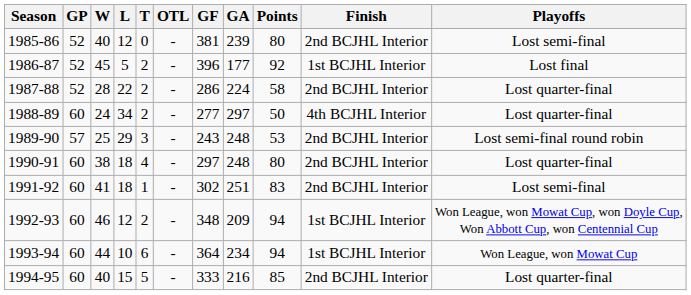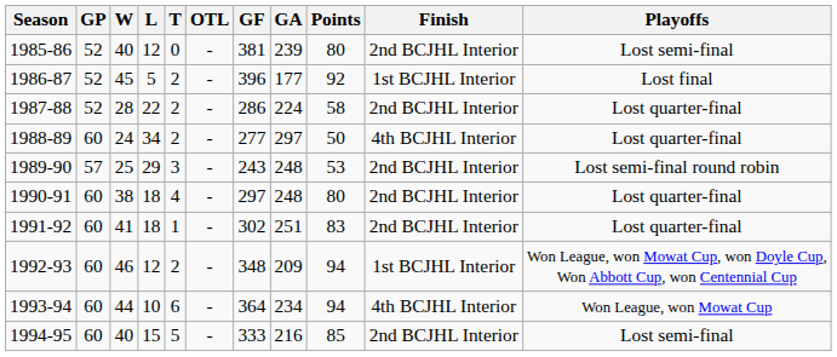 <table class="wikitable" style="text-align:center">
 <tr>
 <th>Season</th>
 <th>GP</th>
 <th>W</th>
 <th>L</th>
 <th>T</th>
 <th>OTL</th>
 <th>GF</th>
 <th>GA</th>
 <th>Points</th>
 <th>Finish</th>
 <th>Playoffs</th>
 </tr>
 <tr>
 <td>1985-86</td>
 <td>52</td>
 <td>40</td>
 <td>12</td>
 <td>0</td>
 <td>-</td>
 <td>381</td>
 <td>239</td>
 <td>80</td>
 <td>2nd BCJHL Interior</td>
 <td>Lost semi-final</td>
 </tr>
 <tr>
 <td>1986-87</td>
 <td>52</td>
 <td>45</td>
 <td>5</td>
 <td>2</td>
 <td>-</td>
 <td>396</td>
 <td>177</td>
 <td>92</td>
 <td>1st BCJHL Interior</td>
 <td>Lost final</td>
 </tr>
 <tr>
 <td>1987-88</td>
 <td>52</td>
 <td>28</td>
 <td>22</td>
 <td>2</td>
 <td>-</td>
 <td>286</td>
 <td>224</td>
 <td>58</td>
 <td>2nd BCJHL Interior</td>
 <td>Lost quarter-final</td>
 </tr>
 <tr>
 <td>1988-89</td>
 <td>60</td>
 <td>24</td>
 <td>34</td>
 <td>2</td>
 <td>-</td>
 <td>277</td>
 <td>297</td>
 <td>50</td>
 <td>4th BCJHL Interior</td>
 <td>Lost quarter-final</td>
 </tr>
 <tr>
 <td>1989-90</td>
 <td>57</td>
 <td>25</td>
 <td>29</td>
 <td>3</td>
 <td>-</td>
 <td>243</td>
 <td>248</td>
 <td>53</td>
 <td>2nd BCJHL Interior</td>
 <td>Lost semi-final round robin</td>
 </tr>
 <tr>
 <td>1990-91</td>
 <td>60</td>
 <td>38</td>
 <td>18</td>
 <td>4</td>
 <td>-</td>
 <td>297</td>
 <td>248</td>
 <td>80</td>
 <td>2nd BCJHL Interior</td>
 <td>Lost quarter-final</td>
 </tr>
 <tr>
 <td>1991-92</td>
 <td>60</td>
 <td>41</td>
 <td>18</td>
 <td>1</td>
 <td>-</td>
 <td>302</td>
 <td>251</td>
 <td>83</td>
 <td>2nd BCJHL Interior</td>
-<td>Lost semi-final</td>
+<td>Lost quarter-final</td>
 </tr>
 <tr>
 <td>1992-93</td>
 <td>60</td>
 <td>46</td>
 <td>12</td>
 <td>2</td>
 <td>-</td>
 <td>348</td>
 <td>209</td>
 <td>94</td>
 <td>1st BCJHL Interior</td>
 <td><small>Won League, won <a href='#'>Mowat Cup</a>, won <a href='#'>Doyle Cup</a>,<br>Won <a href='#'>Abbott Cup</a>, won <a href='#'>Centennial Cup</a></small></td>
 </tr>
 <tr>
 <td>1993-94</td>
 <td>60</td>
 <td>44</td>
 <td>10</td>
 <td>6</td>
 <td>-</td>
 <td>364</td>
 <td>234</td>
 <td>94</td>
-<td>1st BCJHL Interior</td>
+<td>4th BCJHL Interior</td>
 <td><small>Won League, won <a href='#'>Mowat Cup</a></small></td>
 </tr>
 <tr>
 <td>1994-95</td>
 <td>60</td>
 <td>40</td>
 <td>15</td>
 <td>5</td>
 <td>-</td>
 <td>333</td>
 <td>216</td>
 <td>85</td>
 <td>2nd BCJHL Interior</td>
-<td>Lost quarter-final</td>
+<td>Lost semi-final</td>
 </tr>
 </table>
